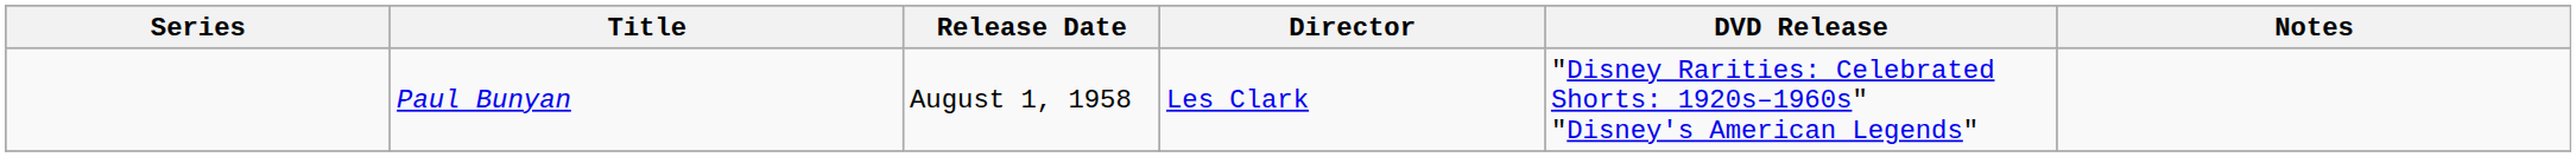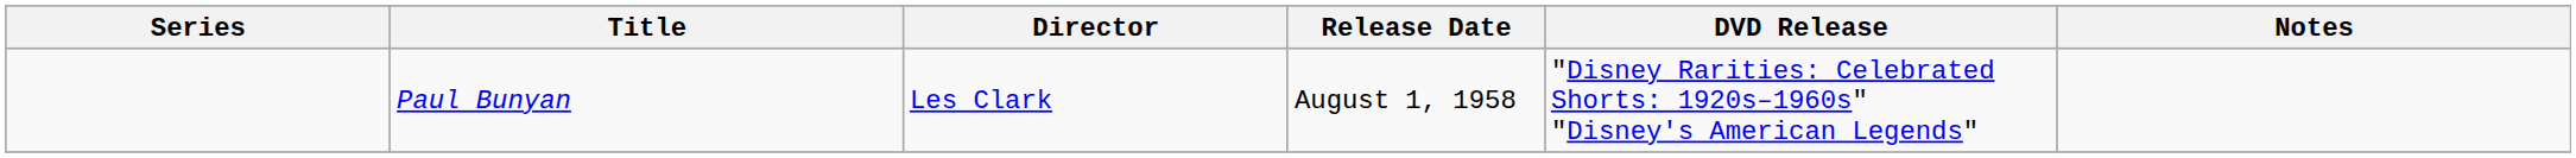 <table class="wikitable" style="width:100%;">
 <tr>
 <th style="width:15%;">Series</th>
 <th style="width:20%;">Title</th>
+<th style="width:15%;">Director</th>
 <th style="width:10%;">Release Date</th>
-<th style="width:15%;">Director</th>
 <th style="width:20%;">DVD Release</th>
 <th style="width:20%;">Notes</th>
 </tr>
 <tr>
 <td></td>
 <td><em><a href='#'>Paul Bunyan</a></em> </td>
+<td><a href='#'>Les Clark</a></td>
 <td>August 1, 1958</td>
-<td><a href='#'>Les Clark</a></td>
 <td>"<a href='#'>Disney Rarities: Celebrated Shorts: 1920s–1960s</a>" <br>"<a href='#'>Disney's American Legends</a>"</td>
 <td></td>
 </tr>
 </table>
